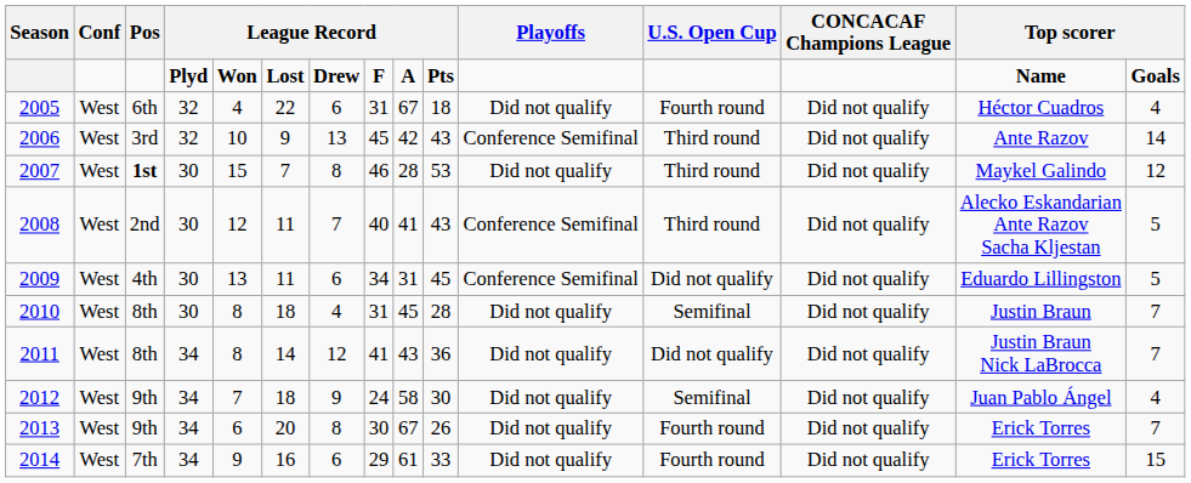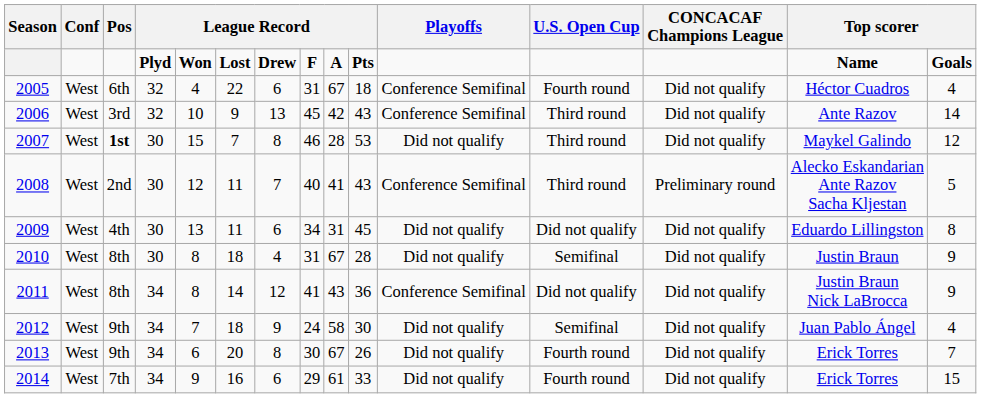 <table class="wikitable" style="text-align: center;">
 <tr>
 <th>Season</th>
 <th>Conf</th>
 <th>Pos</th>
 <th colspan=7>League Record</th>
 <th><a href='#'>Playoffs</a></th>
 <th><a href='#'>U.S. Open Cup</a></th>
 <th>CONCACAF <br> Champions League</th>
 <th colspan=2>Top scorer</th>
 </tr>
 <tr>
 <th></th>
 <td></td>
 <td></td>
 <td><strong>Plyd</strong></td>
 <td><strong>Won</strong></td>
 <td><strong>Lost</strong></td>
 <td><strong>Drew</strong></td>
 <td><strong>F</strong></td>
 <td><strong>A</strong></td>
 <td><strong>Pts</strong></td>
 <td></td>
 <td></td>
 <td></td>
 <td><strong>Name</strong></td>
 <td><strong>Goals</strong></td>
 </tr>
 <tr>
 <td><a href='#'>2005</a></td>
 <td>West</td>
 <td>6th</td>
 <td>32</td>
 <td>4</td>
 <td>22</td>
 <td>6</td>
 <td>31</td>
 <td>67</td>
 <td>18</td>
-<td>Did not qualify</td>
+<td>Conference Semifinal</td>
 <td>Fourth round</td>
 <td>Did not qualify</td>
 <td><a href='#'>Héctor Cuadros</a></td>
 <td>4</td>
 </tr>
 <tr>
 <td><a href='#'>2006</a></td>
 <td>West</td>
 <td>3rd</td>
 <td>32</td>
 <td>10</td>
 <td>9</td>
 <td>13</td>
 <td>45</td>
 <td>42</td>
 <td>43</td>
 <td>Conference Semifinal</td>
 <td>Third round</td>
 <td>Did not qualify</td>
 <td><a href='#'>Ante Razov</a></td>
 <td>14</td>
 </tr>
 <tr>
 <td><a href='#'>2007</a></td>
 <td>West</td>
 <td><strong>1st</strong></td>
 <td>30</td>
 <td>15</td>
 <td>7</td>
 <td>8</td>
 <td>46</td>
 <td>28</td>
 <td>53</td>
 <td>Did not qualify</td>
 <td>Third round</td>
 <td>Did not qualify</td>
 <td><a href='#'>Maykel Galindo</a></td>
 <td>12</td>
 </tr>
 <tr>
 <td><a href='#'>2008</a></td>
 <td>West</td>
 <td>2nd</td>
 <td>30</td>
 <td>12</td>
 <td>11</td>
 <td>7</td>
 <td>40</td>
 <td>41</td>
 <td>43</td>
 <td>Conference Semifinal</td>
 <td>Third round</td>
-<td>Did not qualify</td>
+<td>Preliminary round</td>
 <td><a href='#'>Alecko Eskandarian</a><br><a href='#'>Ante Razov</a><br><a href='#'>Sacha Kljestan</a></td>
 <td>5</td>
 </tr>
 <tr>
 <td><a href='#'>2009</a></td>
 <td>West</td>
 <td>4th</td>
 <td>30</td>
 <td>13</td>
 <td>11</td>
 <td>6</td>
 <td>34</td>
 <td>31</td>
 <td>45</td>
-<td>Conference Semifinal</td>
+<td>Did not qualify</td>
 <td>Did not qualify</td>
 <td>Did not qualify</td>
 <td><a href='#'>Eduardo Lillingston</a></td>
-<td>5</td>
+<td>8</td>
 </tr>
 <tr>
 <td><a href='#'>2010</a></td>
 <td>West</td>
 <td>8th</td>
 <td>30</td>
 <td>8</td>
 <td>18</td>
 <td>4</td>
 <td>31</td>
-<td>45</td>
+<td>67</td>
 <td>28</td>
 <td>Did not qualify</td>
 <td>Semifinal</td>
 <td>Did not qualify</td>
 <td><a href='#'>Justin Braun</a></td>
-<td>7</td>
+<td>9</td>
 </tr>
 <tr>
 <td><a href='#'>2011</a></td>
 <td>West</td>
 <td>8th</td>
 <td>34</td>
 <td>8</td>
 <td>14</td>
 <td>12</td>
 <td>41</td>
 <td>43</td>
 <td>36</td>
-<td>Did not qualify</td>
+<td>Conference Semifinal</td>
 <td>Did not qualify</td>
 <td>Did not qualify</td>
 <td><a href='#'>Justin Braun</a><br><a href='#'>Nick LaBrocca</a></td>
-<td>7</td>
+<td>9</td>
 </tr>
 <tr>
 <td><a href='#'>2012</a></td>
 <td>West</td>
 <td>9th</td>
 <td>34</td>
 <td>7</td>
 <td>18</td>
 <td>9</td>
 <td>24</td>
 <td>58</td>
 <td>30</td>
 <td>Did not qualify</td>
 <td>Semifinal</td>
 <td>Did not qualify</td>
 <td><a href='#'>Juan Pablo Ángel</a></td>
 <td>4</td>
 </tr>
 <tr>
 <td><a href='#'>2013</a></td>
 <td>West</td>
 <td>9th</td>
 <td>34</td>
 <td>6</td>
 <td>20</td>
 <td>8</td>
 <td>30</td>
 <td>67</td>
 <td>26</td>
 <td>Did not qualify</td>
 <td>Fourth round</td>
 <td>Did not qualify</td>
 <td><a href='#'>Erick Torres</a></td>
 <td>7</td>
 </tr>
 <tr>
 <td><a href='#'>2014</a></td>
 <td>West</td>
 <td>7th</td>
 <td>34</td>
 <td>9</td>
 <td>16</td>
 <td>6</td>
 <td>29</td>
 <td>61</td>
 <td>33</td>
 <td>Did not qualify</td>
 <td>Fourth round</td>
 <td>Did not qualify</td>
 <td><a href='#'>Erick Torres</a></td>
 <td>15</td>
 </tr>
 </table>
